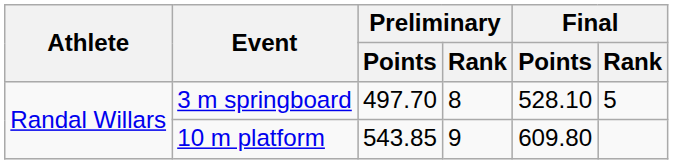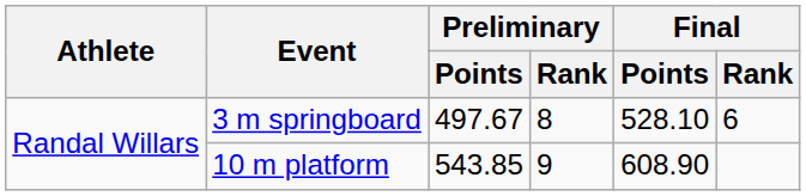 <table class="wikitable">
 <tr>
 <th rowspan="2">Athlete</th>
 <th rowspan="2">Event</th>
 <th colspan="2">Preliminary</th>
 <th colspan="2">Final</th>
 </tr>
 <tr>
 <th>Points</th>
 <th>Rank</th>
 <th>Points</th>
 <th>Rank</th>
 </tr>
 <tr>
 <td rowspan="2" align="left"><a href='#'>Randal Willars</a></td>
 <td align="left"><a href='#'>3 m springboard</a></td>
-<td>497.70</td>
+<td>497.67</td>
 <td>8</td>
 <td>528.10</td>
-<td>5</td>
+<td>6</td>
 </tr>
 <tr>
 <td align="left"><a href='#'>10 m platform</a></td>
 <td>543.85</td>
 <td>9</td>
-<td>609.80</td>
+<td>608.90</td>
 <td></td>
 </tr>
 </table>
